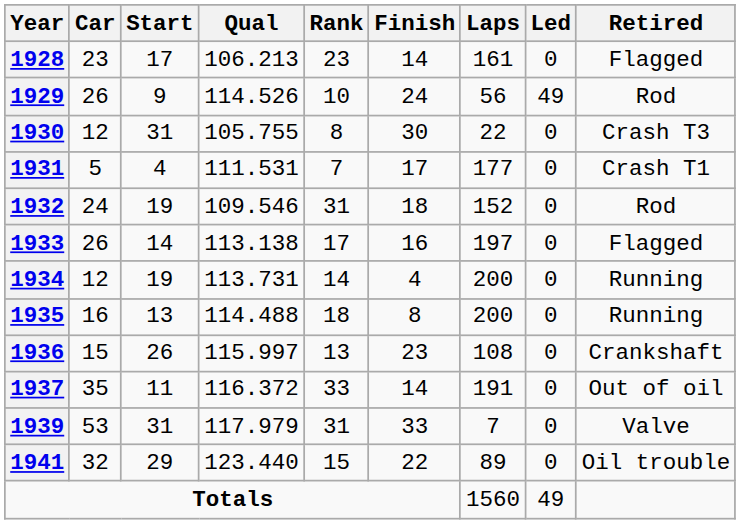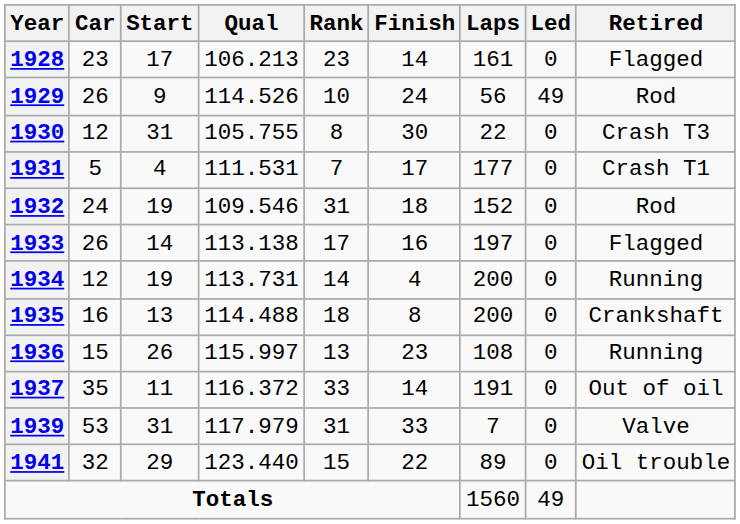 <table class="wikitable" style="text-align:center">
 <tr>
 <th>Year</th>
 <th>Car</th>
 <th>Start</th>
 <th>Qual</th>
 <th>Rank</th>
 <th>Finish</th>
 <th>Laps</th>
 <th>Led</th>
 <th>Retired</th>
 </tr>
 <tr>
 <th><a href='#'>1928</a></th>
 <td>23</td>
 <td>17</td>
 <td>106.213</td>
 <td>23</td>
 <td>14</td>
 <td>161</td>
 <td>0</td>
 <td>Flagged</td>
 </tr>
 <tr>
 <th><a href='#'>1929</a></th>
 <td>26</td>
 <td>9</td>
 <td>114.526</td>
 <td>10</td>
 <td>24</td>
 <td>56</td>
 <td>49</td>
 <td>Rod</td>
 </tr>
 <tr>
 <th><a href='#'>1930</a></th>
 <td>12</td>
 <td>31</td>
 <td>105.755</td>
 <td>8</td>
 <td>30</td>
 <td>22</td>
 <td>0</td>
 <td>Crash T3</td>
 </tr>
 <tr>
 <th><a href='#'>1931</a></th>
 <td>5</td>
 <td>4</td>
 <td>111.531</td>
 <td>7</td>
 <td>17</td>
 <td>177</td>
 <td>0</td>
 <td>Crash T1</td>
 </tr>
 <tr>
 <th><a href='#'>1932</a></th>
 <td>24</td>
 <td>19</td>
 <td>109.546</td>
 <td>31</td>
 <td>18</td>
 <td>152</td>
 <td>0</td>
 <td>Rod</td>
 </tr>
 <tr>
 <th><a href='#'>1933</a></th>
 <td>26</td>
 <td>14</td>
 <td>113.138</td>
 <td>17</td>
 <td>16</td>
 <td>197</td>
 <td>0</td>
 <td>Flagged</td>
 </tr>
 <tr>
 <th><a href='#'>1934</a></th>
 <td>12</td>
 <td>19</td>
 <td>113.731</td>
 <td>14</td>
 <td>4</td>
 <td>200</td>
 <td>0</td>
 <td>Running</td>
 </tr>
 <tr>
 <th><a href='#'>1935</a></th>
 <td>16</td>
 <td>13</td>
 <td>114.488</td>
 <td>18</td>
 <td>8</td>
 <td>200</td>
 <td>0</td>
-<td>Running</td>
+<td>Crankshaft</td>
 </tr>
 <tr>
 <th><a href='#'>1936</a></th>
 <td>15</td>
 <td>26</td>
 <td>115.997</td>
 <td>13</td>
 <td>23</td>
 <td>108</td>
 <td>0</td>
-<td>Crankshaft</td>
+<td>Running</td>
 </tr>
 <tr>
 <th><a href='#'>1937</a></th>
 <td>35</td>
 <td>11</td>
 <td>116.372</td>
 <td>33</td>
 <td>14</td>
 <td>191</td>
 <td>0</td>
 <td>Out of oil</td>
 </tr>
 <tr>
 <th><a href='#'>1939</a></th>
 <td>53</td>
 <td>31</td>
 <td>117.979</td>
 <td>31</td>
 <td>33</td>
 <td>7</td>
 <td>0</td>
 <td>Valve</td>
 </tr>
 <tr>
 <th><a href='#'>1941</a></th>
 <td>32</td>
 <td>29</td>
 <td>123.440</td>
 <td>15</td>
 <td>22</td>
 <td>89</td>
 <td>0</td>
 <td>Oil trouble</td>
 </tr>
 <tr>
 <td colspan=6><strong>Totals</strong></td>
 <td>1560</td>
 <td>49</td>
 <td></td>
 </tr>
 </table>
